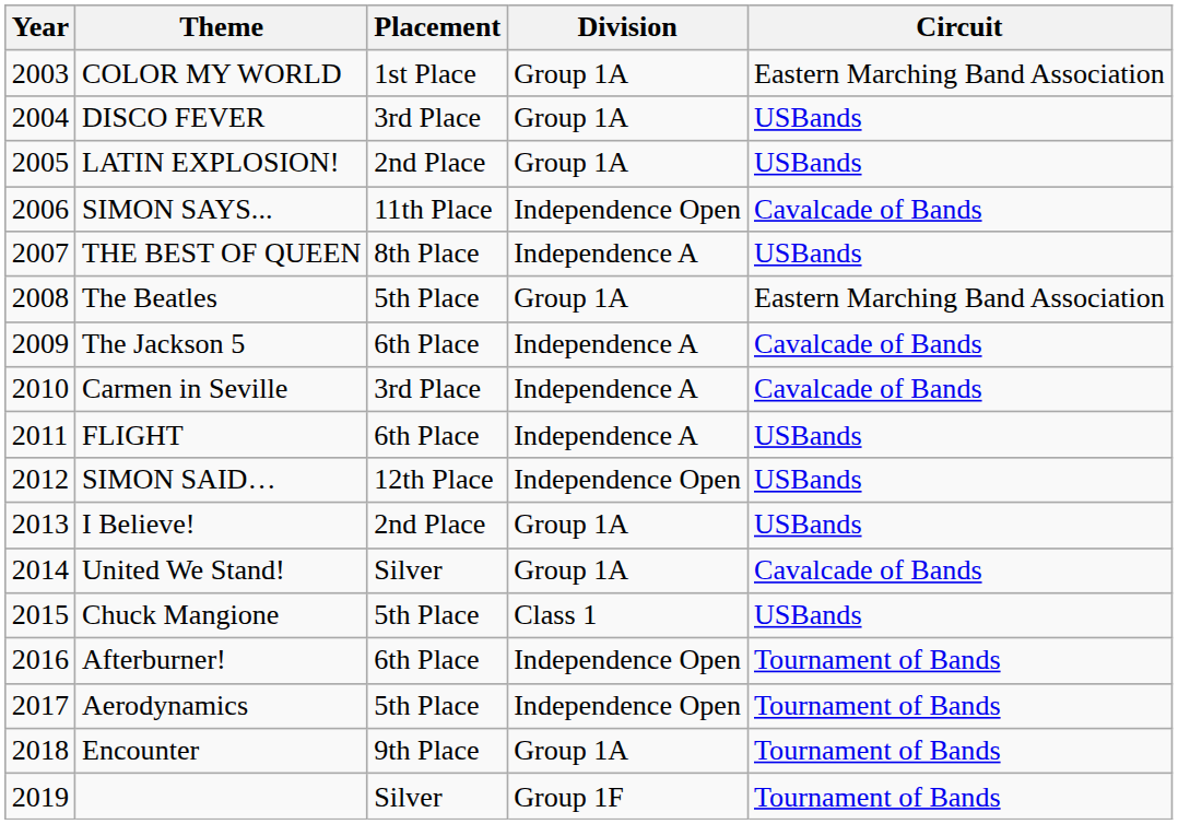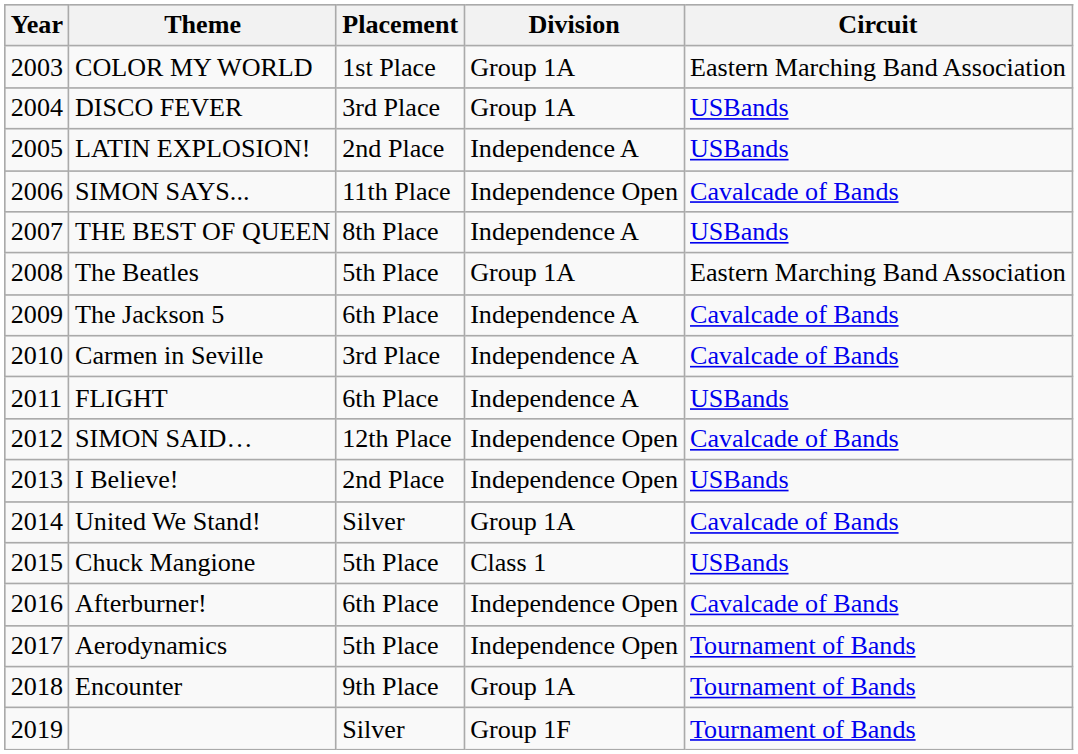 <table class="wikitable">
 <tr>
 <th>Year</th>
 <th>Theme</th>
 <th>Placement</th>
 <th>Division</th>
 <th>Circuit</th>
 </tr>
 <tr>
 <td>2003</td>
 <td>COLOR MY WORLD</td>
 <td>1st Place</td>
 <td>Group 1A</td>
 <td>Eastern Marching Band Association</td>
 </tr>
 <tr>
 <td>2004</td>
 <td>DISCO FEVER</td>
 <td>3rd Place</td>
 <td>Group 1A</td>
 <td><a href='#'>USBands</a></td>
 </tr>
 <tr>
 <td>2005</td>
 <td>LATIN EXPLOSION!</td>
 <td>2nd Place</td>
-<td>Group 1A</td>
+<td>Independence A</td>
 <td><a href='#'>USBands</a></td>
 </tr>
 <tr>
 <td>2006</td>
 <td>SIMON SAYS...</td>
 <td>11th Place</td>
 <td>Independence Open</td>
 <td><a href='#'>Cavalcade of Bands</a></td>
 </tr>
 <tr>
 <td>2007</td>
 <td>THE BEST OF QUEEN</td>
 <td>8th Place</td>
 <td>Independence A</td>
 <td><a href='#'>USBands</a></td>
 </tr>
 <tr>
 <td>2008</td>
 <td>The Beatles</td>
 <td>5th Place</td>
 <td>Group 1A</td>
 <td>Eastern Marching Band Association</td>
 </tr>
 <tr>
 <td>2009</td>
 <td>The Jackson 5</td>
 <td>6th Place</td>
 <td>Independence A</td>
 <td><a href='#'>Cavalcade of Bands</a></td>
 </tr>
 <tr>
 <td>2010</td>
 <td>Carmen in Seville</td>
 <td>3rd Place</td>
 <td>Independence A</td>
 <td><a href='#'>Cavalcade of Bands</a></td>
 </tr>
 <tr>
 <td>2011</td>
 <td>FLIGHT</td>
 <td>6th Place</td>
 <td>Independence A</td>
 <td><a href='#'>USBands</a></td>
 </tr>
 <tr>
 <td>2012</td>
 <td>SIMON SAID…</td>
 <td>12th Place</td>
 <td>Independence Open</td>
-<td><a href='#'>USBands</a></td>
+<td><a href='#'>Cavalcade of Bands</a></td>
 </tr>
 <tr>
 <td>2013</td>
 <td>I Believe!</td>
 <td>2nd Place</td>
-<td>Group 1A</td>
+<td>Independence Open</td>
 <td><a href='#'>USBands</a></td>
 </tr>
 <tr>
 <td>2014</td>
 <td>United We Stand!</td>
 <td>Silver</td>
 <td>Group 1A</td>
 <td><a href='#'>Cavalcade of Bands</a></td>
 </tr>
 <tr>
 <td>2015</td>
 <td>Chuck Mangione</td>
 <td>5th Place</td>
 <td>Class 1</td>
 <td><a href='#'>USBands</a></td>
 </tr>
 <tr>
 <td>2016</td>
 <td>Afterburner!</td>
 <td>6th Place</td>
 <td>Independence Open</td>
-<td><a href='#'>Tournament of Bands</a></td>
+<td><a href='#'>Cavalcade of Bands</a></td>
 </tr>
 <tr>
 <td>2017</td>
 <td>Aerodynamics</td>
 <td>5th Place</td>
 <td>Independence Open</td>
 <td><a href='#'>Tournament of Bands</a></td>
 </tr>
 <tr>
 <td>2018</td>
 <td>Encounter</td>
 <td>9th Place</td>
 <td>Group 1A</td>
 <td><a href='#'>Tournament of Bands</a></td>
 </tr>
 <tr>
 <td>2019</td>
 <td></td>
 <td>Silver</td>
 <td>Group 1F</td>
 <td><a href='#'>Tournament of Bands</a></td>
 </tr>
 </table>
